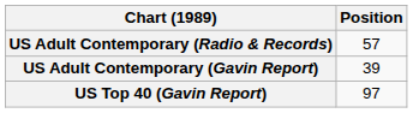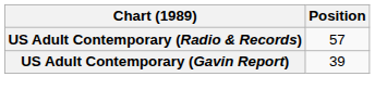 <table class="wikitable sortable plainrowheaders" style="text-align:center">
 <tr>
 <th scope="col">Chart (1989)</th>
 <th scope="col">Position</th>
 </tr>
 <tr>
 <th scope="row">US Adult Contemporary (<em>Radio & Records</em>)</th>
 <td>57</td>
 </tr>
 <tr>
 <th scope="row">US Adult Contemporary (<em>Gavin Report</em>)</th>
 <td>39</td>
 </tr>
-<tr>
-<th scope="row">US Top 40 (<em>Gavin Report</em>)</th>
-<td>97</td>
-</tr>
 </table>
